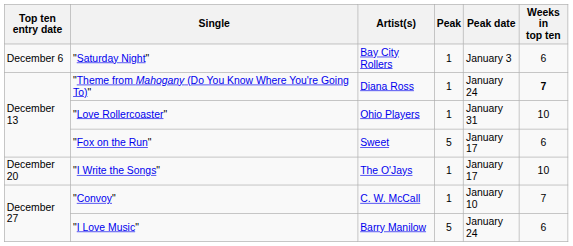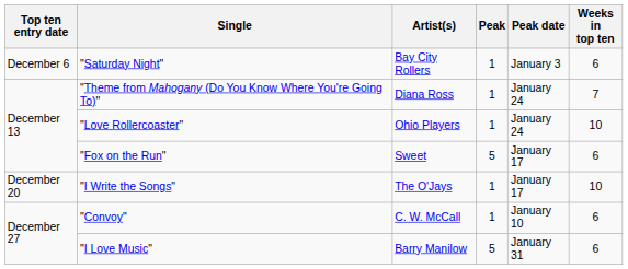 <table class=wikitable>
 <tr>
 <th>Top ten<br>entry date</th>
 <th>Single</th>
 <th>Artist(s)</th>
 <th data-sort-type="number">Peak</th>
 <th>Peak date</th>
 <th data-sort-type="number">Weeks in<br>top ten</th>
 </tr>
 <tr>
 <td>December 6</td>
 <td>"<a href='#'>Saturday Night</a>"</td>
 <td><a href='#'>Bay City Rollers</a></td>
 <td align=center>1</td>
 <td>January 3</td>
 <td align=center>6</td>
 </tr>
 <tr>
 <td rowspan="3">December 13</td>
 <td>"<a href='#'>Theme from <em>Mahogany</em> (Do You Know Where You're Going To)</a>"</td>
 <td><a href='#'>Diana Ross</a></td>
 <td align=center>1</td>
 <td>January 24</td>
-<td align=center><strong>7</strong></td>
+<td align=center>7</td>
 </tr>
 <tr>
 <td>"<a href='#'>Love Rollercoaster</a>"</td>
 <td><a href='#'>Ohio Players</a></td>
 <td align=center>1</td>
-<td>January 31</td>
+<td>January 24</td>
 <td align=center>10</td>
 </tr>
 <tr>
 <td>"<a href='#'>Fox on the Run</a>"</td>
 <td><a href='#'>Sweet</a></td>
 <td align=center>5</td>
 <td>January 17</td>
 <td align=center>6</td>
 </tr>
 <tr>
 <td>December 20</td>
 <td>"<a href='#'>I Write the Songs</a>"</td>
 <td><a href='#'>The O'Jays</a></td>
 <td align=center>1</td>
 <td>January 17</td>
 <td align=center>10</td>
 </tr>
 <tr>
 <td rowspan="2">December 27</td>
 <td>"<a href='#'>Convoy</a>"</td>
 <td><a href='#'>C. W. McCall</a></td>
 <td align=center>1</td>
 <td>January 10</td>
-<td align=center>7</td>
+<td align=center>6</td>
 </tr>
 <tr>
 <td>"<a href='#'>I Love Music</a>"</td>
 <td><a href='#'>Barry Manilow</a></td>
 <td align=center>5</td>
-<td>January 24</td>
+<td>January 31</td>
 <td align=center>6</td>
 </tr>
 </table>
